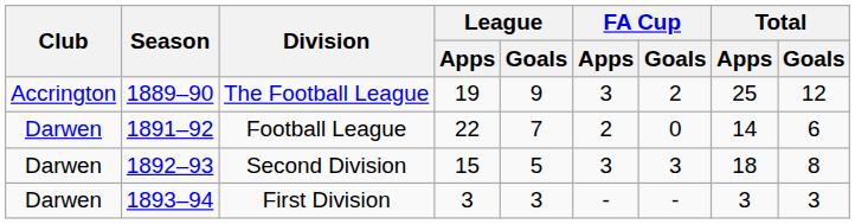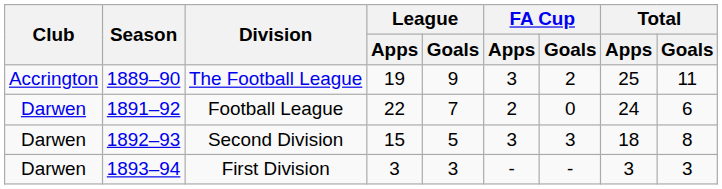 <table class="wikitable" style="text-align:center;">
 <tr>
 <th rowspan="2">Club</th>
 <th rowspan="2">Season</th>
 <th rowspan="2">Division</th>
 <th colspan="2">League</th>
 <th colspan="2"><a href='#'>FA Cup</a></th>
 <th colspan="2">Total</th>
 </tr>
 <tr>
 <th>Apps</th>
 <th>Goals</th>
 <th>Apps</th>
 <th>Goals</th>
 <th>Apps</th>
 <th>Goals</th>
 </tr>
 <tr>
 <td><a href='#'>Accrington</a></td>
 <td><a href='#'>1889–90</a></td>
 <td><a href='#'>The Football League</a></td>
 <td>19</td>
 <td>9</td>
 <td>3</td>
 <td>2</td>
 <td>25</td>
-<td>12</td>
+<td>11</td>
 </tr>
 <tr>
 <td><a href='#'>Darwen</a></td>
 <td><a href='#'>1891–92</a></td>
 <td>Football League</td>
 <td>22</td>
 <td>7</td>
 <td>2</td>
 <td>0</td>
-<td>14</td>
+<td>24</td>
 <td>6</td>
 </tr>
 <tr>
 <td>Darwen</td>
 <td><a href='#'>1892–93</a></td>
 <td>Second Division</td>
 <td>15</td>
 <td>5</td>
 <td>3</td>
 <td>3</td>
 <td>18</td>
 <td>8</td>
 </tr>
 <tr>
 <td>Darwen</td>
 <td><a href='#'>1893–94</a></td>
 <td>First Division</td>
 <td>3</td>
 <td>3</td>
 <td>-</td>
 <td>-</td>
 <td>3</td>
 <td>3</td>
 </tr>
 </table>
